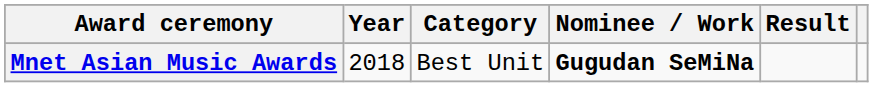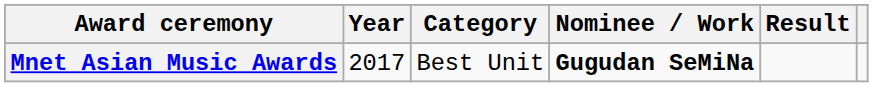 <table class="wikitable plainrowheaders" style="text-align:center">
 <tr>
 <th scope="col">Award ceremony</th>
 <th scope="col">Year</th>
 <th scope="col">Category </th>
 <th scope="col">Nominee / Work</th>
 <th scope="col">Result</th>
 <th scope="col" class="unsortable"></th>
 </tr>
 <tr>
 <th scope="row"><a href='#'>Mnet Asian Music Awards</a></th>
-<td>2018</td>
+<td>2017</td>
 <td>Best Unit</td>
 <td><strong>Gugudan SeMiNa</strong></td>
 <td></td>
 <td></td>
 </tr>
 </table>
